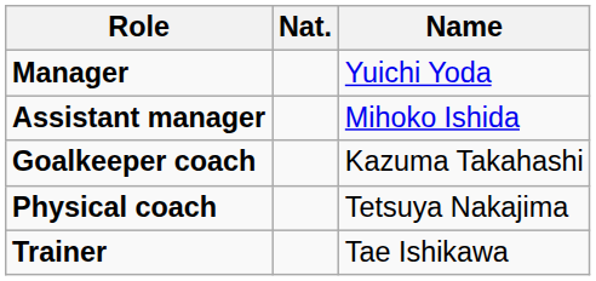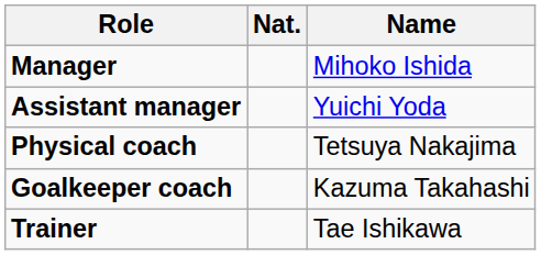 <table class="wikitable" style="text-align: left">
 <tr>
 <th>Role</th>
 <th>Nat.</th>
 <th>Name</th>
 </tr>
 <tr>
 <td><strong>Manager</strong></td>
 <td></td>
-<td><a href='#'>Yuichi Yoda</a></td>
+<td><a href='#'>Mihoko Ishida</a></td>
 </tr>
 <tr>
 <td><strong>Assistant manager</strong></td>
 <td></td>
-<td><a href='#'>Mihoko Ishida</a></td>
+<td><a href='#'>Yuichi Yoda</a></td>
+</tr>
+<tr>
+<td><strong>Physical coach</strong></td>
+<td></td>
+<td>Tetsuya Nakajima</td>
 </tr>
 <tr>
 <td><strong>Goalkeeper coach</strong></td>
 <td></td>
 <td>Kazuma Takahashi</td>
 </tr>
 <tr>
-<td><strong>Physical coach</strong></td>
-<td></td>
-<td>Tetsuya Nakajima</td>
-</tr>
-<tr>
 <td><strong>Trainer</strong></td>
 <td></td>
 <td>Tae Ishikawa</td>
 </tr>
 </table>
